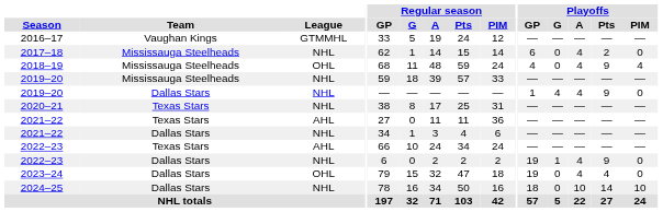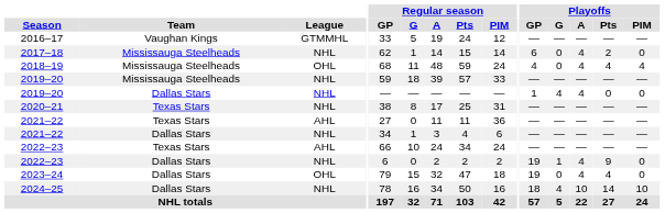 <table border="0" cellpadding="1" cellspacing="0" style="text-align:center; width:60em;">
 <tr bgcolor="#e0e0e0">
 <th colspan="3" bgcolor="#ffffff"></th>
 <th rowspan="99" bgcolor="#ffffff"></th>
 <th colspan="5"><a href='#'>Regular season</a></th>
 <th rowspan="99" bgcolor="#ffffff"></th>
 <th colspan="5"><a href='#'>Playoffs</a></th>
 </tr>
 <tr bgcolor="#e0e0e0">
 <th><a href='#'>Season</a></th>
 <th>Team</th>
 <th>League</th>
 <th>GP</th>
 <th><a href='#'>G</a></th>
 <th><a href='#'>A</a></th>
 <th><a href='#'>Pts</a></th>
 <th><a href='#'>PIM</a></th>
 <th>GP</th>
 <th>G</th>
 <th>A</th>
 <th>Pts</th>
 <th>PIM</th>
 </tr>
 <tr>
 <td>2016–17</td>
 <td>Vaughan Kings</td>
 <td>GTMMHL</td>
 <td>33</td>
 <td>5</td>
 <td>19</td>
 <td>24</td>
 <td>12</td>
 <td>—</td>
 <td>—</td>
 <td>—</td>
 <td>—</td>
 <td>—</td>
 </tr>
 <tr bgcolor="#f0f0f0">
 <td><a href='#'>2017–18</a></td>
 <td><a href='#'>Mississauga Steelheads</a></td>
 <td>NHL</td>
 <td>62</td>
 <td>1</td>
 <td>14</td>
 <td>15</td>
 <td>14</td>
 <td>6</td>
 <td>0</td>
 <td>4</td>
 <td>2</td>
 <td>0</td>
 </tr>
 <tr>
 <td><a href='#'>2018–19</a></td>
 <td>Mississauga Steelheads</td>
 <td>OHL</td>
 <td>68</td>
 <td>11</td>
 <td>48</td>
 <td>59</td>
 <td>24</td>
 <td>4</td>
 <td>0</td>
 <td>4</td>
-<td>9</td>
+<td>4</td>
 <td>4</td>
 </tr>
 <tr bgcolor="#f0f0f0">
 <td><a href='#'>2019–20</a></td>
 <td>Mississauga Steelheads</td>
 <td>NHL</td>
 <td>59</td>
 <td>18</td>
 <td>39</td>
 <td>57</td>
 <td>33</td>
 <td>—</td>
 <td>—</td>
 <td>—</td>
 <td>—</td>
 <td>—</td>
 </tr>
 <tr>
 <td><a href='#'>2019–20</a></td>
 <td><a href='#'>Dallas Stars</a></td>
 <td><a href='#'>NHL</a></td>
 <td>—</td>
 <td>—</td>
 <td>—</td>
 <td>—</td>
 <td>—</td>
 <td>1</td>
 <td>4</td>
 <td>4</td>
-<td>9</td>
+<td>0</td>
 <td>0</td>
 </tr>
 <tr bgcolor="#f0f0f0">
 <td><a href='#'>2020–21</a></td>
 <td><a href='#'>Texas Stars</a></td>
 <td>NHL</td>
 <td>38</td>
 <td>8</td>
 <td>17</td>
 <td>25</td>
 <td>31</td>
 <td>—</td>
 <td>—</td>
 <td>—</td>
 <td>—</td>
 <td>—</td>
 </tr>
 <tr>
 <td><a href='#'>2021–22</a></td>
 <td>Texas Stars</td>
 <td>AHL</td>
 <td>27</td>
 <td>0</td>
 <td>11</td>
 <td>11</td>
 <td>36</td>
 <td>—</td>
 <td>—</td>
 <td>—</td>
 <td>—</td>
 <td>—</td>
 </tr>
 <tr bgcolor="#f0f0f0">
 <td><a href='#'>2021–22</a></td>
 <td>Dallas Stars</td>
 <td>NHL</td>
 <td>34</td>
 <td>1</td>
 <td>3</td>
 <td>4</td>
 <td>6</td>
 <td>—</td>
 <td>—</td>
 <td>—</td>
 <td>—</td>
 <td>—</td>
 </tr>
 <tr>
 <td><a href='#'>2022–23</a></td>
 <td>Texas Stars</td>
 <td>AHL</td>
 <td>66</td>
 <td>10</td>
 <td>24</td>
 <td>34</td>
 <td>24</td>
 <td>—</td>
 <td>—</td>
 <td>—</td>
 <td>—</td>
 <td>—</td>
 </tr>
 <tr bgcolor="#f0f0f0">
 <td><a href='#'>2022–23</a></td>
 <td>Dallas Stars</td>
 <td>NHL</td>
 <td>6</td>
 <td>0</td>
 <td>2</td>
 <td>2</td>
 <td>2</td>
 <td>19</td>
 <td>1</td>
 <td>4</td>
 <td>9</td>
 <td>0</td>
 </tr>
 <tr>
 <td><a href='#'>2023–24</a></td>
 <td>Dallas Stars</td>
 <td>OHL</td>
 <td>79</td>
 <td>15</td>
 <td>32</td>
 <td>47</td>
 <td>18</td>
 <td>19</td>
 <td>0</td>
 <td>4</td>
 <td>4</td>
 <td>0</td>
 </tr>
 <tr bgcolor="#f0f0f0">
 <td><a href='#'>2024–25</a></td>
 <td>Dallas Stars</td>
 <td>NHL</td>
 <td>78</td>
 <td>16</td>
 <td>34</td>
 <td>50</td>
 <td>16</td>
 <td>18</td>
-<td>0</td>
+<td>4</td>
 <td>10</td>
 <td>14</td>
 <td>10</td>
 </tr>
 <tr bgcolor="#e0e0e0">
 <th colspan="3">NHL totals</th>
 <th>197</th>
 <th>32</th>
 <th>71</th>
 <th>103</th>
 <th>42</th>
 <th>57</th>
 <th>5</th>
 <th>22</th>
 <th>27</th>
 <th>24</th>
 </tr>
 </table>
